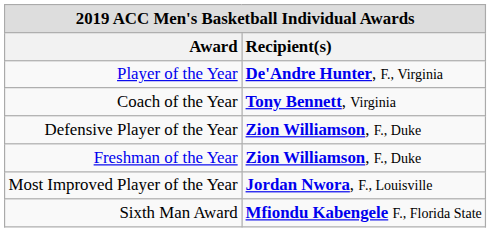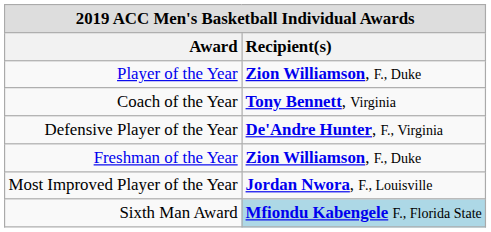 <table class="wikitable" style="white-space:nowrap; font-size:90%;">
 <tr>
 <td colspan="7" style="text-align:center; background:#ddd;"><strong>2019 ACC Men's Basketball Individual Awards</strong></td>
 </tr>
 <tr>
 <th style="text-align:right;">Award</th>
 <th style="text-align:left;">Recipient(s)</th>
 </tr>
 <tr>
 <td style="text-align:right;"><a href='#'>Player of the Year</a></td>
-<td style="text-align:left;"><strong><a href='#'>De'Andre Hunter</a></strong>, <small>F., Virginia</small><br></td>
+<td style="text-align:left;"><strong><a href='#'>Zion Williamson</a></strong>, <small>F., Duke</small><br></td>
 </tr>
 <tr>
 <td style="text-align:right;">Coach of the Year</td>
 <td style="text-align:left;"><strong><a href='#'>Tony Bennett</a></strong>, <small>Virginia</small><br></td>
 </tr>
 <tr>
 <td style="text-align:right;">Defensive Player of the Year</td>
-<td style="text-align:left;"><strong><a href='#'>Zion Williamson</a></strong>, <small>F., Duke</small><br></td>
+<td style="text-align:left;"><strong><a href='#'>De'Andre Hunter</a></strong>, <small>F., Virginia</small><br></td>
 </tr>
 <tr>
 <td style="text-align:right;"><a href='#'>Freshman of the Year</a></td>
 <td style="text-align:left;"><strong><a href='#'>Zion Williamson</a></strong>, <small>F., Duke</small><br></td>
 </tr>
 <tr>
 <td style="text-align:right;">Most Improved Player of the Year</td>
 <td style="text-align:left;"><strong><a href='#'>Jordan Nwora</a></strong>, <small>F., Louisville</small><br></td>
 </tr>
 <tr>
 <td style="text-align:right;">Sixth Man Award</td>
-<td style="text-align:left;"><strong><a href='#'>Mfiondu Kabengele</a></strong> <small>F., Florida State</small><br></td>
+<td style="background: lightblue; text-align:left;"><strong><a href='#'>Mfiondu Kabengele</a></strong> <small>F., Florida State</small><br></td>
 </tr>
 </table>
